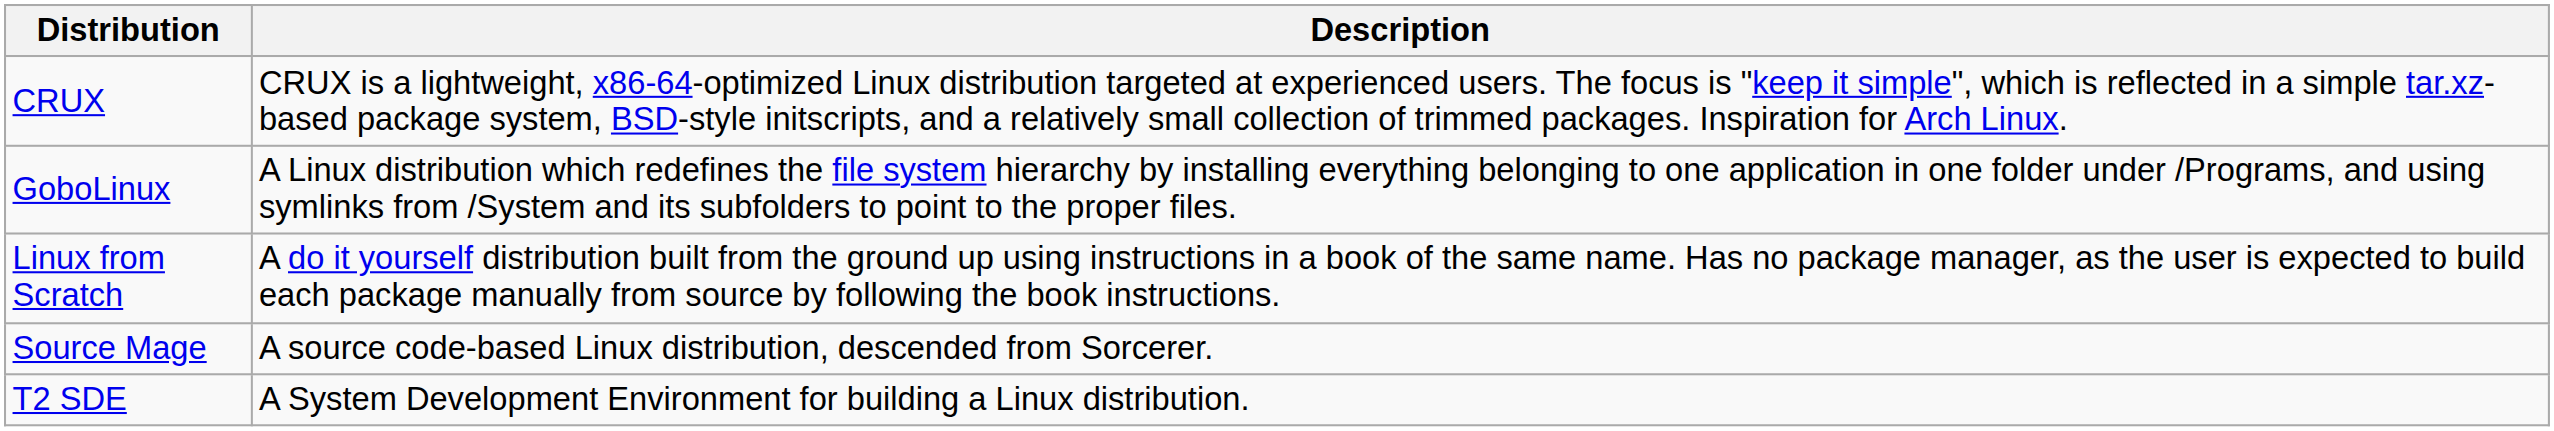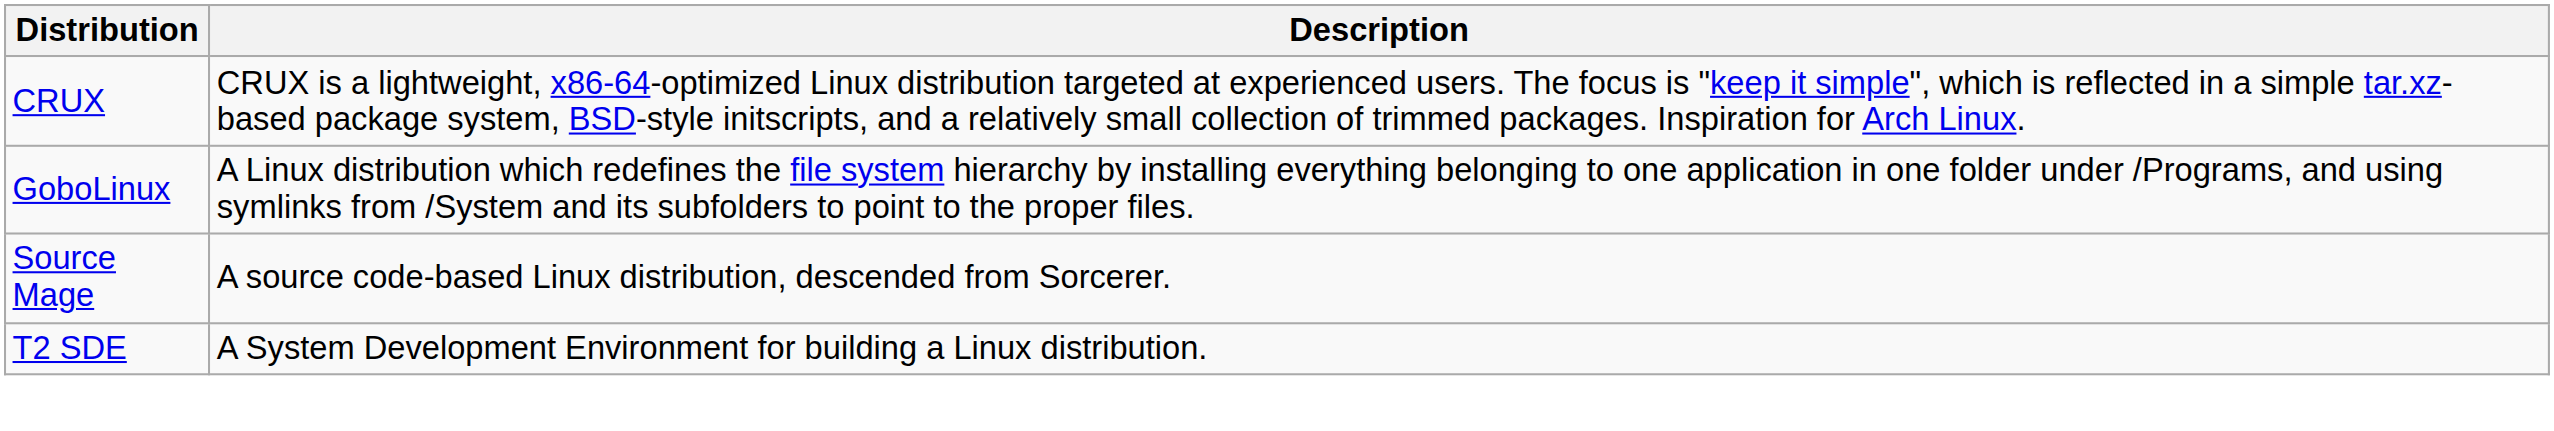 <table class="wikitable">
 <tr>
 <th>Distribution</th>
 <th>Description</th>
 </tr>
 <tr>
 <td><a href='#'>CRUX</a></td>
 <td>CRUX is a lightweight, <a href='#'>x86-64</a>-optimized Linux distribution targeted at experienced users. The focus is "<a href='#'>keep it simple</a>", which is reflected in a simple <a href='#'>tar.xz</a>-based package system, <a href='#'>BSD</a>-style initscripts, and a relatively small collection of trimmed packages. Inspiration for <a href='#'>Arch Linux</a>.</td>
 </tr>
 <tr>
 <td><a href='#'>GoboLinux</a></td>
 <td>A Linux distribution which redefines the <a href='#'>file system</a> hierarchy by installing everything belonging to one application in one folder under /Programs, and using symlinks from /System and its subfolders to point to the proper files.</td>
 </tr>
 <tr>
-<td><a href='#'>Linux from Scratch</a></td>
-<td>A <a href='#'>do it yourself</a> distribution built from the ground up using instructions in a book of the same name. Has no package manager, as the user is expected to build each package manually from source by following the book instructions.</td>
-</tr>
-<tr>
 <td><a href='#'>Source Mage</a></td>
 <td>A source code-based Linux distribution, descended from Sorcerer.</td>
 </tr>
 <tr>
 <td><a href='#'>T2 SDE</a></td>
 <td>A System Development Environment for building a Linux distribution.</td>
 </tr>
 </table>
